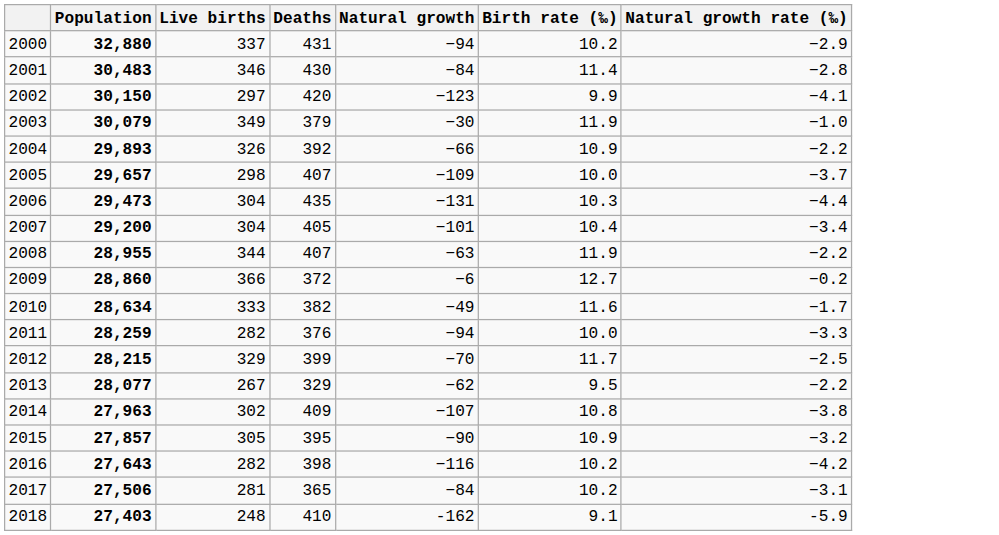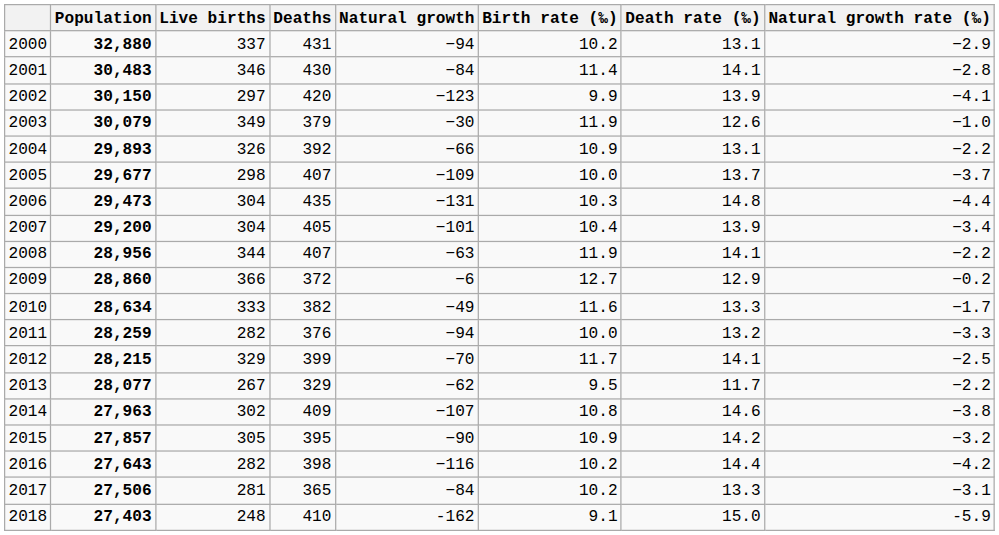 <table class="wikitable sortable" style="text-align:right;">
 <tr>
 <th></th>
 <th>Population</th>
 <th>Live births</th>
 <th>Deaths</th>
 <th>Natural growth</th>
 <th>Birth rate (‰)</th>
+<th>Death rate (‰)</th>
 <th>Natural growth rate (‰)</th>
 </tr>
 <tr>
 <td align="center">2000</td>
 <td><strong>32,880</strong></td>
 <td>337</td>
 <td>431</td>
 <td>−94</td>
 <td>10.2</td>
+<td>13.1</td>
 <td>−2.9</td>
 </tr>
 <tr>
 <td align="center">2001</td>
 <td><strong>30,483 </strong></td>
 <td>346</td>
 <td>430</td>
 <td>−84</td>
 <td>11.4</td>
+<td>14.1</td>
 <td>−2.8</td>
 </tr>
 <tr>
 <td align="center">2002</td>
 <td><strong>30,150</strong></td>
 <td>297</td>
 <td>420</td>
 <td>−123</td>
 <td>9.9</td>
+<td>13.9</td>
 <td>−4.1</td>
 </tr>
 <tr>
 <td align="center">2003</td>
 <td><strong>30,079 </strong></td>
 <td>349</td>
 <td>379</td>
 <td>−30</td>
 <td>11.9</td>
+<td>12.6</td>
 <td>−1.0</td>
 </tr>
 <tr>
 <td align="center">2004</td>
 <td><strong>29,893</strong></td>
 <td>326</td>
 <td>392</td>
 <td>−66</td>
 <td>10.9</td>
+<td>13.1</td>
 <td>−2.2</td>
 </tr>
 <tr>
 <td align="center">2005</td>
-<td><strong>29,657</strong></td>
+<td><strong>29,677</strong></td>
 <td>298</td>
 <td>407</td>
 <td>−109</td>
 <td>10.0</td>
+<td>13.7</td>
 <td>−3.7</td>
 </tr>
 <tr>
 <td align="center">2006</td>
 <td><strong>29,473 </strong></td>
 <td>304</td>
 <td>435</td>
 <td>−131</td>
 <td>10.3</td>
+<td>14.8</td>
 <td>−4.4</td>
 </tr>
 <tr>
 <td align="center">2007</td>
 <td><strong>29,200 </strong></td>
 <td>304</td>
 <td>405</td>
 <td>−101</td>
 <td>10.4</td>
+<td>13.9</td>
 <td>−3.4</td>
 </tr>
 <tr>
 <td align="center">2008</td>
-<td><strong>28,955</strong></td>
+<td><strong>28,956</strong></td>
 <td>344</td>
 <td>407</td>
 <td>−63</td>
 <td>11.9</td>
+<td>14.1</td>
 <td>−2.2</td>
 </tr>
 <tr>
 <td align="center">2009</td>
 <td><strong>28,860 </strong></td>
 <td>366</td>
 <td>372</td>
 <td>−6</td>
 <td>12.7</td>
+<td>12.9</td>
 <td>−0.2</td>
 </tr>
 <tr>
 <td align="center">2010</td>
 <td><strong>28,634 </strong></td>
 <td>333</td>
 <td>382</td>
 <td>−49</td>
 <td>11.6</td>
+<td>13.3</td>
 <td>−1.7</td>
 </tr>
 <tr>
 <td align="center">2011</td>
 <td><strong>28,259 </strong></td>
 <td>282</td>
 <td>376</td>
 <td>−94</td>
 <td>10.0</td>
+<td>13.2</td>
 <td>−3.3</td>
 </tr>
 <tr>
 <td align="center">2012</td>
 <td><strong>28,215</strong></td>
 <td>329</td>
 <td>399</td>
 <td>−70</td>
 <td>11.7</td>
+<td>14.1</td>
 <td>−2.5</td>
 </tr>
 <tr>
 <td align="center">2013</td>
 <td><strong>28,077</strong></td>
 <td>267</td>
 <td>329</td>
 <td>−62</td>
 <td>9.5</td>
+<td>11.7</td>
 <td>−2.2</td>
 </tr>
 <tr>
 <td align="center">2014</td>
 <td><strong>27,963 </strong></td>
 <td>302</td>
 <td>409</td>
 <td>−107</td>
 <td>10.8</td>
+<td>14.6</td>
 <td>−3.8</td>
 </tr>
 <tr>
 <td align="center">2015</td>
 <td><strong>27,857 </strong></td>
 <td>305</td>
 <td>395</td>
 <td>−90</td>
 <td>10.9</td>
+<td>14.2</td>
 <td>−3.2</td>
 </tr>
 <tr>
 <td align="center">2016</td>
 <td><strong>27,643 </strong></td>
 <td>282</td>
 <td>398</td>
 <td>−116</td>
 <td>10.2</td>
+<td>14.4</td>
 <td>−4.2</td>
 </tr>
 <tr>
 <td align="center">2017</td>
 <td><strong>27,506 </strong></td>
 <td>281</td>
 <td>365</td>
 <td>−84</td>
 <td>10.2</td>
+<td>13.3</td>
 <td>−3.1</td>
 </tr>
 <tr>
 <td align="center">2018</td>
 <td><strong>27,403 </strong></td>
 <td>248</td>
 <td>410</td>
 <td>-162</td>
 <td>9.1</td>
+<td>15.0</td>
 <td>-5.9</td>
 </tr>
 </table>
